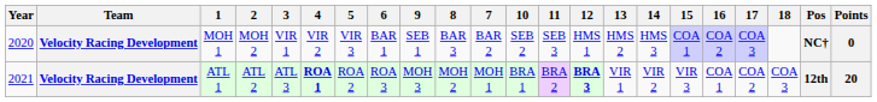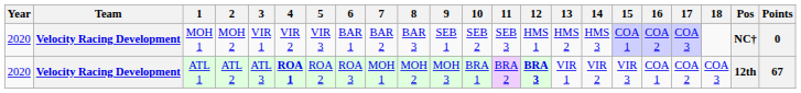 <table class="wikitable" style="text-align:center; font-size:85%">
 <tr>
 <th>Year</th>
 <th>Team</th>
 <th>1</th>
 <th>2</th>
 <th>3</th>
 <th>4</th>
 <th>5</th>
 <th>6</th>
+<th>7</th>
+<th>8</th>
 <th>9</th>
-<th>8</th>
-<th>7</th>
 <th>10</th>
 <th>11</th>
 <th>12</th>
 <th>13</th>
 <th>14</th>
 <th>15</th>
 <th>16</th>
 <th>17</th>
 <th>18</th>
 <th>Pos</th>
 <th>Points</th>
 </tr>
 <tr>
 <td><a href='#'>2020</a></td>
 <th nowrap><a href='#'>Velocity Racing Development</a></th>
 <td style="background:#;"><a href='#'>MOH<br>1</a></td>
 <td style="background:#;"><a href='#'>MOH<br>2</a></td>
 <td style="background:#;"><a href='#'>VIR<br>1</a></td>
 <td style="background:#;"><a href='#'>VIR<br>2</a></td>
 <td style="background:#;"><a href='#'>VIR<br>3</a></td>
 <td style="background:#;"><a href='#'>BAR<br>1</a></td>
+<td style="background:#;"><a href='#'>BAR<br>2</a></td>
+<td style="background:#;"><a href='#'>BAR<br>3</a></td>
 <td style="background:#;"><a href='#'>SEB<br>1</a></td>
-<td style="background:#;"><a href='#'>BAR<br>3</a></td>
-<td style="background:#;"><a href='#'>BAR<br>2</a></td>
 <td style="background:#;"><a href='#'>SEB<br>2</a></td>
 <td style="background:#;"><a href='#'>SEB<br>3</a></td>
 <td style="background:#;"><a href='#'>HMS<br>1</a></td>
 <td style="background:#;"><a href='#'>HMS<br>2</a></td>
 <td style="background:#;"><a href='#'>HMS<br>3</a></td>
 <td style="background:#CFCFFF;"><a href='#'>COA<br>1</a><br></td>
 <td style="background:#CFCFFF;"><a href='#'>COA<br>2</a><br></td>
 <td style="background:#CFCFFF;"><a href='#'>COA<br>3</a><br></td>
 <td></td>
 <th>NC†</th>
 <th>0</th>
 </tr>
 <tr>
-<td><a href='#'>2021</a></td>
+<td><a href='#'>2020</a></td>
 <th nowrap><a href='#'>Velocity Racing Development</a></th>
 <td style="background:#DFFFDF;"><a href='#'>ATL<br>1</a><br></td>
 <td style="background:#DFFFDF;"><a href='#'>ATL<br>2</a><br></td>
 <td style="background:#DFFFDF;"><a href='#'>ATL<br>3</a><br></td>
 <td style="background:#DFFFDF;"><strong><a href='#'>ROA<br>1</a></strong><br></td>
 <td style="background:#DFFFDF;"><a href='#'>ROA<br>2</a><br></td>
 <td style="background:#DFFFDF;"><a href='#'>ROA<br>3</a><br></td>
+<td style="background:#DFFFDF;"><a href='#'>MOH<br>1</a><br></td>
+<td style="background:#DFFFDF;"><a href='#'>MOH<br>2</a><br></td>
 <td style="background:#DFFFDF;"><a href='#'>MOH<br>3</a><br></td>
-<td style="background:#DFFFDF;"><a href='#'>MOH<br>2</a><br></td>
-<td style="background:#DFFFDF;"><a href='#'>MOH<br>1</a><br></td>
 <td style="background:#DFFFDF;"><a href='#'>BRA<br>1</a><br></td>
 <td style="background:#EFCFFF;"><a href='#'>BRA<br>2</a><br></td>
 <td style="background:#DFFFDF;"><strong><a href='#'>BRA<br>3</a><br></strong></td>
 <td style="background:#;"><a href='#'>VIR<br>1</a></td>
 <td style="background:#;"><a href='#'>VIR<br>2</a></td>
 <td style="background:#;"><a href='#'>VIR<br>3</a></td>
 <td style="background:#;"><a href='#'>COA<br>1</a></td>
 <td style="background:#;"><a href='#'>COA<br>2</a></td>
 <td style="background:#;"><a href='#'>COA<br>3</a></td>
 <th>12th</th>
-<th>20</th>
+<th>67</th>
 </tr>
 </table>
